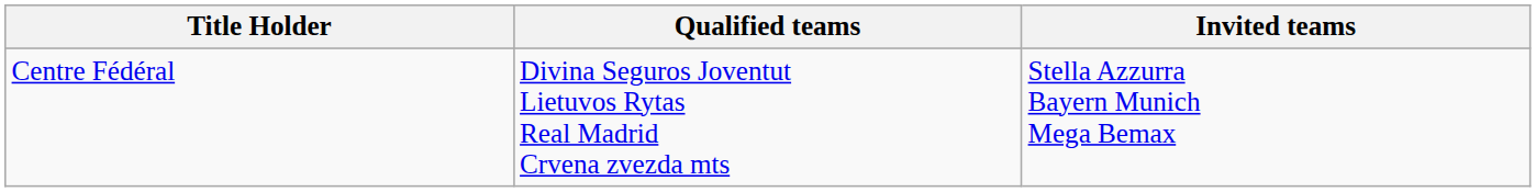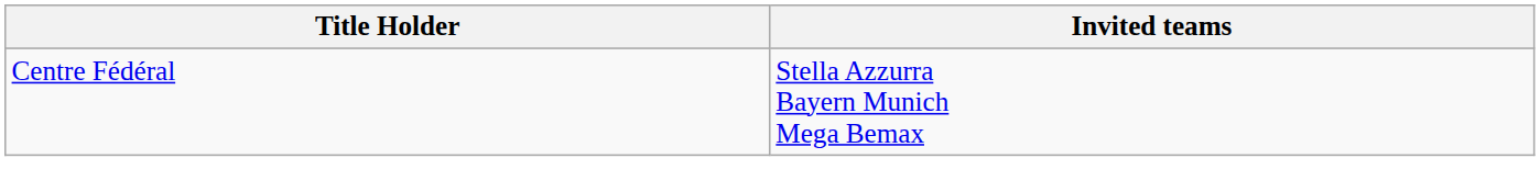 <table class=wikitable width=70%>
 <tr>
 <th width=13%>Title Holder</th>
-<th width=13%>Qualified teams</th>
 <th width=13%>Invited teams</th>
 </tr>
 <tr valign=top>
 <td> <a href='#'>Centre Fédéral</a></td>
-<td> <a href='#'>Divina Seguros Joventut</a><br> <a href='#'>Lietuvos Rytas</a><br> <a href='#'>Real Madrid</a><br> <a href='#'>Crvena zvezda mts</a></td>
 <td> <a href='#'>Stella Azzurra</a><br> <a href='#'>Bayern Munich</a><br> <a href='#'>Mega Bemax</a></td>
 </tr>
 </table>
